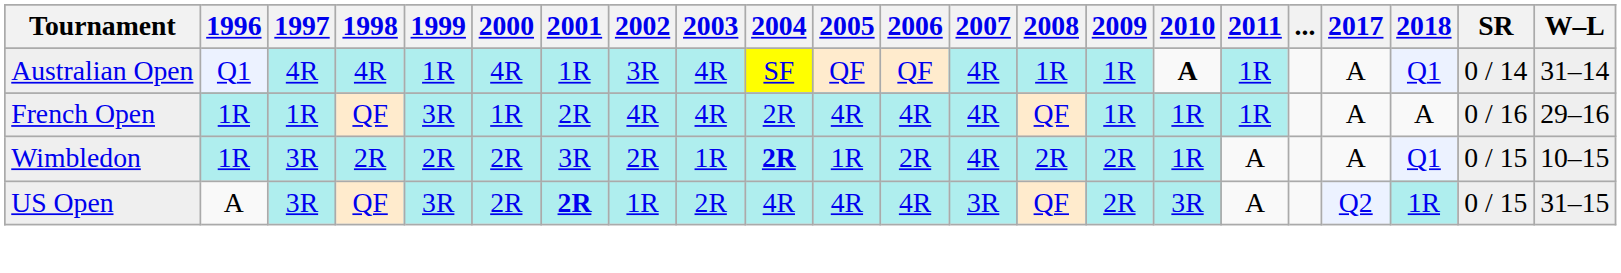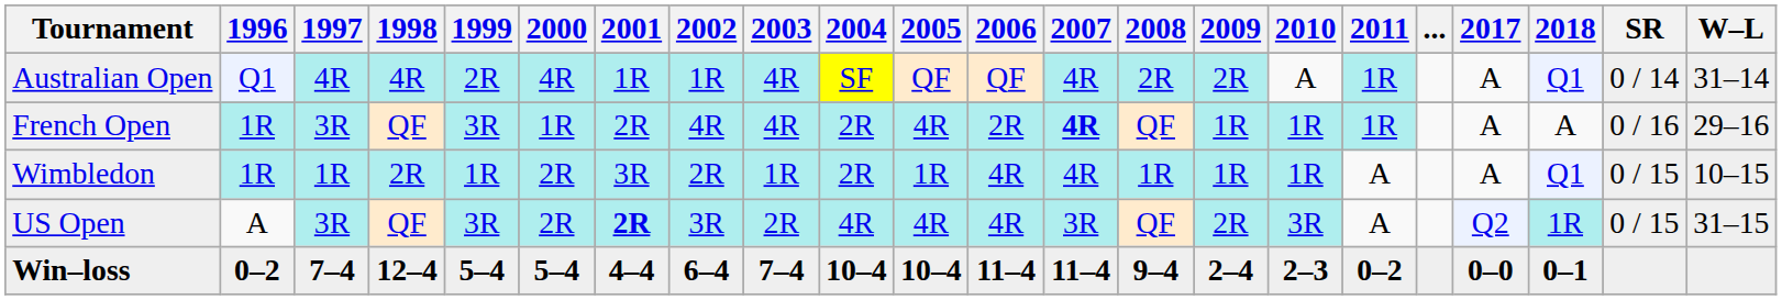 <table class="wikitable" style=text-align:center;>
 <tr>
 <th>Tournament</th>
 <th><a href='#'>1996</a></th>
 <th><a href='#'>1997</a></th>
 <th><a href='#'>1998</a></th>
 <th><a href='#'>1999</a></th>
 <th><a href='#'>2000</a></th>
 <th><a href='#'>2001</a></th>
 <th><a href='#'>2002</a></th>
 <th><a href='#'>2003</a></th>
 <th><a href='#'>2004</a></th>
 <th><a href='#'>2005</a></th>
 <th><a href='#'>2006</a></th>
 <th><a href='#'>2007</a></th>
 <th><a href='#'>2008</a></th>
 <th><a href='#'>2009</a></th>
 <th><a href='#'>2010</a></th>
 <th><a href='#'>2011</a></th>
 <th>...</th>
 <th><a href='#'>2017</a></th>
 <th><a href='#'>2018</a></th>
 <th>SR</th>
 <th>W–L</th>
 </tr>
 <tr>
 <td bgcolor="efefef" align="left"><a href='#'>Australian Open</a></td>
 <td bgcolor="ecf2ff"><a href='#'>Q1</a></td>
 <td bgcolor="afeeee"><a href='#'>4R</a></td>
 <td bgcolor="afeeee"><a href='#'>4R</a></td>
-<td bgcolor="afeeee"><a href='#'>1R</a></td>
+<td bgcolor="afeeee"><a href='#'>2R</a></td>
 <td bgcolor="afeeee"><a href='#'>4R</a></td>
 <td bgcolor="afeeee"><a href='#'>1R</a></td>
-<td bgcolor="afeeee"><a href='#'>3R</a></td>
+<td bgcolor="afeeee"><a href='#'>1R</a></td>
 <td bgcolor="afeeee"><a href='#'>4R</a></td>
 <td bgcolor="yellow"><a href='#'>SF</a></td>
 <td bgcolor="ffebcd"><a href='#'>QF</a></td>
 <td bgcolor="ffebcd"><a href='#'>QF</a></td>
 <td bgcolor="afeeee"><a href='#'>4R</a></td>
-<td bgcolor="afeeee"><a href='#'>1R</a></td>
-<td bgcolor="afeeee"><a href='#'>1R</a></td>
-<td><strong>A</strong></td>
+<td bgcolor="afeeee"><a href='#'>2R</a></td>
+<td bgcolor="afeeee"><a href='#'>2R</a></td>
+<td>A</td>
 <td bgcolor="afeeee"><a href='#'>1R</a></td>
 <td></td>
 <td>A</td>
 <td bgcolor="ecf2ff"><a href='#'>Q1</a></td>
 <td bgcolor="efefef">0 / 14</td>
 <td bgcolor="efefef">31–14</td>
 </tr>
 <tr>
 <td bgcolor="efefef" align="left"><a href='#'>French Open</a></td>
 <td bgcolor="afeeee"><a href='#'>1R</a></td>
-<td bgcolor="afeeee"><a href='#'>1R</a></td>
+<td bgcolor="afeeee"><a href='#'>3R</a></td>
 <td bgcolor="ffebcd"><a href='#'>QF</a></td>
 <td bgcolor="afeeee"><a href='#'>3R</a></td>
 <td bgcolor="afeeee"><a href='#'>1R</a></td>
 <td bgcolor="afeeee"><a href='#'>2R</a></td>
 <td bgcolor="afeeee"><a href='#'>4R</a></td>
 <td bgcolor="afeeee"><a href='#'>4R</a></td>
 <td bgcolor="afeeee"><a href='#'>2R</a></td>
 <td bgcolor="afeeee"><a href='#'>4R</a></td>
-<td bgcolor="afeeee"><a href='#'>4R</a></td>
-<td bgcolor="afeeee"><a href='#'>4R</a></td>
+<td bgcolor="afeeee"><a href='#'>2R</a></td>
+<td bgcolor="afeeee"><strong><a href='#'>4R</a></strong></td>
 <td bgcolor="ffebcd"><a href='#'>QF</a></td>
 <td bgcolor="afeeee"><a href='#'>1R</a></td>
 <td bgcolor="afeeee"><a href='#'>1R</a></td>
 <td bgcolor="afeeee"><a href='#'>1R</a></td>
 <td></td>
 <td>A</td>
 <td>A</td>
 <td bgcolor="efefef">0 / 16</td>
 <td bgcolor="efefef">29–16</td>
 </tr>
 <tr>
 <td bgcolor="efefef" align="left"><a href='#'>Wimbledon</a></td>
 <td bgcolor="afeeee"><a href='#'>1R</a></td>
-<td bgcolor="afeeee"><a href='#'>3R</a></td>
+<td bgcolor="afeeee"><a href='#'>1R</a></td>
 <td bgcolor="afeeee"><a href='#'>2R</a></td>
-<td bgcolor="afeeee"><a href='#'>2R</a></td>
+<td bgcolor="afeeee"><a href='#'>1R</a></td>
 <td bgcolor="afeeee"><a href='#'>2R</a></td>
 <td bgcolor="afeeee"><a href='#'>3R</a></td>
 <td bgcolor="afeeee"><a href='#'>2R</a></td>
 <td bgcolor="afeeee"><a href='#'>1R</a></td>
-<td bgcolor="afeeee"><strong><a href='#'>2R</a></strong></td>
+<td bgcolor="afeeee"><a href='#'>2R</a></td>
 <td bgcolor="afeeee"><a href='#'>1R</a></td>
-<td bgcolor="afeeee"><a href='#'>2R</a></td>
 <td bgcolor="afeeee"><a href='#'>4R</a></td>
-<td bgcolor="afeeee"><a href='#'>2R</a></td>
-<td bgcolor="afeeee"><a href='#'>2R</a></td>
+<td bgcolor="afeeee"><a href='#'>4R</a></td>
+<td bgcolor="afeeee"><a href='#'>1R</a></td>
+<td bgcolor="afeeee"><a href='#'>1R</a></td>
 <td bgcolor="afeeee"><a href='#'>1R</a></td>
 <td>A</td>
 <td></td>
 <td>A</td>
 <td bgcolor="ecf2ff"><a href='#'>Q1</a></td>
 <td bgcolor="efefef">0 / 15</td>
 <td bgcolor="efefef">10–15</td>
 </tr>
 <tr>
 <td bgcolor="efefef" align="left"><a href='#'>US Open</a></td>
 <td>A</td>
 <td bgcolor="afeeee"><a href='#'>3R</a></td>
 <td bgcolor="ffebcd"><a href='#'>QF</a></td>
 <td bgcolor="afeeee"><a href='#'>3R</a></td>
 <td bgcolor="afeeee"><a href='#'>2R</a></td>
 <td bgcolor="afeeee"><strong><a href='#'>2R</a></strong></td>
-<td bgcolor="afeeee"><a href='#'>1R</a></td>
+<td bgcolor="afeeee"><a href='#'>3R</a></td>
 <td bgcolor="afeeee"><a href='#'>2R</a></td>
 <td bgcolor="afeeee"><a href='#'>4R</a></td>
 <td bgcolor="afeeee"><a href='#'>4R</a></td>
 <td bgcolor="afeeee"><a href='#'>4R</a></td>
 <td bgcolor="afeeee"><a href='#'>3R</a></td>
 <td bgcolor="ffebcd"><a href='#'>QF</a></td>
 <td bgcolor="afeeee"><a href='#'>2R</a></td>
 <td bgcolor="afeeee"><a href='#'>3R</a></td>
 <td>A</td>
 <td></td>
 <td bgcolor="ecf2ff"><a href='#'>Q2</a></td>
 <td bgcolor="afeeee"><a href='#'>1R</a></td>
 <td bgcolor="efefef">0 / 15</td>
 <td bgcolor="efefef">31–15</td>
 </tr>
+<tr style="font-weight:bold; background:#efefef;">
+<td style="text-align:left;">Win–loss</td>
+<td>0–2</td>
+<td>7–4</td>
+<td>12–4</td>
+<td>5–4</td>
+<td>5–4</td>
+<td>4–4</td>
+<td>6–4</td>
+<td>7–4</td>
+<td>10–4</td>
+<td>10–4</td>
+<td>11–4</td>
+<td>11–4</td>
+<td>9–4</td>
+<td>2–4</td>
+<td>2–3</td>
+<td>0–2</td>
+<td></td>
+<td>0–0</td>
+<td>0–1</td>
+<td></td>
+<td></td>
+</tr>
 </table>
